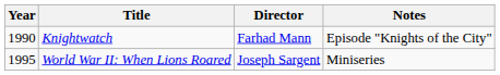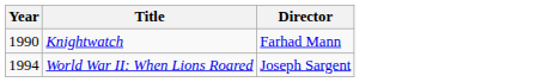 <table class="wikitable">
 <tr>
 <th>Year</th>
 <th>Title</th>
 <th>Director</th>
-<th>Notes</th>
 </tr>
 <tr>
 <td>1990</td>
 <td><em><a href='#'>Knightwatch</a></em></td>
 <td><a href='#'>Farhad Mann</a></td>
-<td>Episode "Knights of the City"</td>
 </tr>
 <tr>
-<td>1995</td>
+<td>1994</td>
 <td><em><a href='#'>World War II: When Lions Roared</a></em></td>
 <td><a href='#'>Joseph Sargent</a></td>
-<td>Miniseries</td>
 </tr>
 </table>
